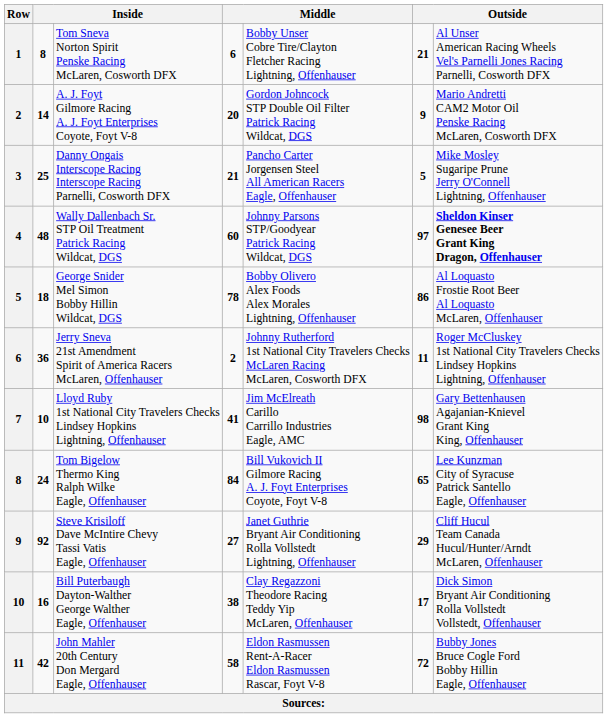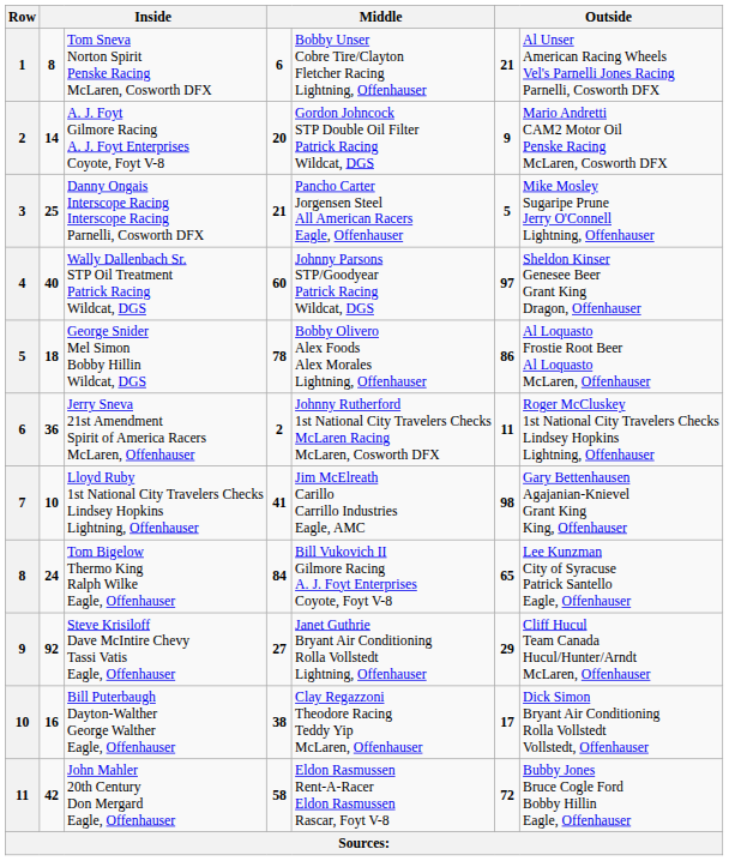 <table class="wikitable" style="font-size: 95%;">
 <tr>
 <th>Row</th>
 <th colspan=2 width="195">Inside</th>
 <th colspan=2 width="195">Middle</th>
 <th colspan=2 width="195">Outside</th>
 </tr>
 <tr>
 <th>1</th>
 <td align="center" width="20"><strong>8</strong></td>
 <td> <a href='#'>Tom Sneva</a><br>Norton Spirit<br><a href='#'>Penske Racing</a><br>McLaren, Cosworth DFX<br></td>
 <td align="center" width="20"><strong>6</strong></td>
 <td> <a href='#'>Bobby Unser</a> <strong></strong><br>Cobre Tire/Clayton<br>Fletcher Racing<br>Lightning, <a href='#'>Offenhauser</a><br></td>
 <td align="center" width="20"><strong>21</strong></td>
 <td> <a href='#'>Al Unser</a> <strong></strong><br>American Racing Wheels<br><a href='#'>Vel's Parnelli Jones Racing</a><br>Parnelli, Cosworth DFX<br></td>
 </tr>
 <tr>
 <th>2</th>
 <td align="center" width="20"><strong>14</strong></td>
 <td> <a href='#'>A. J. Foyt</a> <strong></strong><br>Gilmore Racing<br><a href='#'>A. J. Foyt Enterprises</a><br>Coyote, Foyt V-8<br></td>
 <td align="center" width="20"><strong>20</strong></td>
 <td> <a href='#'>Gordon Johncock</a> <strong></strong><br>STP Double Oil Filter<br><a href='#'>Patrick Racing</a><br>Wildcat, <a href='#'>DGS</a><br></td>
 <td align="center" width="20"><strong>9</strong></td>
 <td> <a href='#'>Mario Andretti</a> <strong></strong><br>CAM2 Motor Oil<br><a href='#'>Penske Racing</a><br>McLaren, Cosworth DFX<br></td>
 </tr>
 <tr>
 <th>3</th>
 <td align="center" width="20"><strong>25</strong></td>
 <td> <a href='#'>Danny Ongais</a> <strong></strong><br><a href='#'>Interscope Racing</a><br><a href='#'>Interscope Racing</a><br>Parnelli, Cosworth DFX<br></td>
 <td align="center" width="20"><strong>21</strong></td>
 <td> <a href='#'>Pancho Carter</a><br>Jorgensen Steel<br><a href='#'>All American Racers</a><br><a href='#'>Eagle</a>, <a href='#'>Offenhauser</a><br></td>
 <td align="center" width="20"><strong>5</strong></td>
 <td> <a href='#'>Mike Mosley</a><br>Sugaripe Prune<br><a href='#'>Jerry O'Connell</a><br>Lightning, <a href='#'>Offenhauser</a><br></td>
 </tr>
 <tr>
 <th>4</th>
-<td align="center" width="20"><strong>48</strong></td>
+<td align="center" width="20"><strong>40</strong></td>
 <td> <a href='#'>Wally Dallenbach Sr.</a><br>STP Oil Treatment<br><a href='#'>Patrick Racing</a><br>Wildcat, <a href='#'>DGS</a><br></td>
 <td align="center" width="20"><strong>60</strong></td>
 <td>  <a href='#'>Johnny Parsons</a><br>STP/Goodyear<br><a href='#'>Patrick Racing</a><br>Wildcat, <a href='#'>DGS</a><br></td>
 <td align="center" width="20"><strong>97</strong></td>
-<td><strong> <a href='#'>Sheldon Kinser</a><br>Genesee Beer<br>Grant King<br>Dragon, <a href='#'>Offenhauser</a><br></strong></td>
+<td> <a href='#'>Sheldon Kinser</a><br>Genesee Beer<br>Grant King<br>Dragon, <a href='#'>Offenhauser</a><br></td>
 </tr>
 <tr>
 <th>5</th>
 <td align="center" width="20"><strong>18</strong></td>
 <td> <a href='#'>George Snider</a><br>Mel Simon<br>Bobby Hillin<br>Wildcat, <a href='#'>DGS</a><br></td>
 <td align="center" width="20"><strong>78</strong></td>
 <td> <a href='#'>Bobby Olivero</a> <strong></strong><br>Alex Foods<br>Alex Morales<br>Lightning, <a href='#'>Offenhauser</a><br></td>
 <td align="center" width="20"><strong>86</strong></td>
 <td> <a href='#'>Al Loquasto</a><br>Frostie Root Beer<br><a href='#'>Al Loquasto</a><br>McLaren, <a href='#'>Offenhauser</a><br></td>
 </tr>
 <tr>
 <th>6</th>
 <td align="center" width="20"><strong>36</strong></td>
 <td> <a href='#'>Jerry Sneva</a> <strong></strong><br>21st Amendment<br>Spirit of America Racers<br>McLaren, <a href='#'>Offenhauser</a><br></td>
 <td align="center" width="20"><strong>2</strong></td>
 <td> <a href='#'>Johnny Rutherford</a> <strong></strong><br>1st National City Travelers Checks<br><a href='#'>McLaren Racing</a><br>McLaren, Cosworth DFX<br></td>
 <td align="center" width="20"><strong>11</strong></td>
 <td> <a href='#'>Roger McCluskey</a><br>1st National City Travelers Checks<br>Lindsey Hopkins<br>Lightning, <a href='#'>Offenhauser</a><br></td>
 </tr>
 <tr>
 <th>7</th>
 <td align="center" width="20"><strong>10</strong></td>
 <td> <a href='#'>Lloyd Ruby</a><br>1st National City Travelers Checks<br>Lindsey Hopkins<br>Lightning, <a href='#'>Offenhauser</a><br></td>
 <td align="center" width="20"><strong>41</strong></td>
 <td> <a href='#'>Jim McElreath</a><br>Carillo<br>Carrillo Industries<br>Eagle, AMC<br></td>
 <td align="center" width="20"><strong>98</strong></td>
 <td> <a href='#'>Gary Bettenhausen</a><br>Agajanian-Knievel<br>Grant King<br>King, <a href='#'>Offenhauser</a><br></td>
 </tr>
 <tr>
 <th>8</th>
 <td align="center" width="20"><strong>24</strong></td>
 <td> <a href='#'>Tom Bigelow</a><br>Thermo King<br>Ralph Wilke<br>Eagle, <a href='#'>Offenhauser</a><br></td>
 <td align="center" width="20"><strong>84</strong></td>
 <td> <a href='#'>Bill Vukovich II</a><br>Gilmore Racing<br><a href='#'>A. J. Foyt Enterprises</a><br>Coyote, Foyt V-8<br></td>
 <td align="center" width="20"><strong>65</strong></td>
 <td> <a href='#'>Lee Kunzman</a><br>City of Syracuse<br>Patrick Santello<br>Eagle, <a href='#'>Offenhauser</a><br></td>
 </tr>
 <tr>
 <th>9</th>
 <td align="center" width="20"><strong>92</strong></td>
 <td> <a href='#'>Steve Krisiloff</a><br>Dave McIntire Chevy<br>Tassi Vatis<br>Eagle, <a href='#'>Offenhauser</a><br></td>
 <td align="center" width="20"><strong>27</strong></td>
 <td> <a href='#'>Janet Guthrie</a> <strong></strong><br>Bryant Air Conditioning<br>Rolla Vollstedt<br>Lightning, <a href='#'>Offenhauser</a><br></td>
 <td align="center" width="20"><strong>29</strong></td>
 <td> <a href='#'>Cliff Hucul</a> <strong></strong><br>Team Canada<br>Hucul/Hunter/Arndt<br>McLaren, <a href='#'>Offenhauser</a><br></td>
 </tr>
 <tr>
 <th>10</th>
 <td align="center" width="20"><strong>16</strong></td>
 <td> <a href='#'>Bill Puterbaugh</a><br>Dayton-Walther<br>George Walther<br>Eagle, <a href='#'>Offenhauser</a><br></td>
 <td align="center" width="20"><strong>38</strong></td>
 <td> <a href='#'>Clay Regazzoni</a> <strong></strong><br>Theodore Racing<br>Teddy Yip<br>McLaren, <a href='#'>Offenhauser</a><br></td>
 <td align="center" width="20"><strong>17</strong></td>
 <td> <a href='#'>Dick Simon</a><br>Bryant Air Conditioning<br>Rolla Vollstedt<br>Vollstedt, <a href='#'>Offenhauser</a><br></td>
 </tr>
 <tr>
 <th>11</th>
 <td align="center" width="20"><strong>42</strong></td>
 <td> <a href='#'>John Mahler</a><br>20th Century<br>Don Mergard<br>Eagle, <a href='#'>Offenhauser</a><br></td>
 <td align="center" width="20"><strong>58</strong></td>
 <td> <a href='#'>Eldon Rasmussen</a><br>Rent-A-Racer<br><a href='#'>Eldon Rasmussen</a><br>Rascar, Foyt V-8<br></td>
 <td align="center" width="20"><strong>72</strong></td>
 <td> <a href='#'>Bubby Jones</a> <strong></strong><br>Bruce Cogle Ford<br>Bobby Hillin<br>Eagle, <a href='#'>Offenhauser</a><br></td>
 </tr>
 <tr>
 <th colspan=10>Sources:</th>
 </tr>
 </table>
